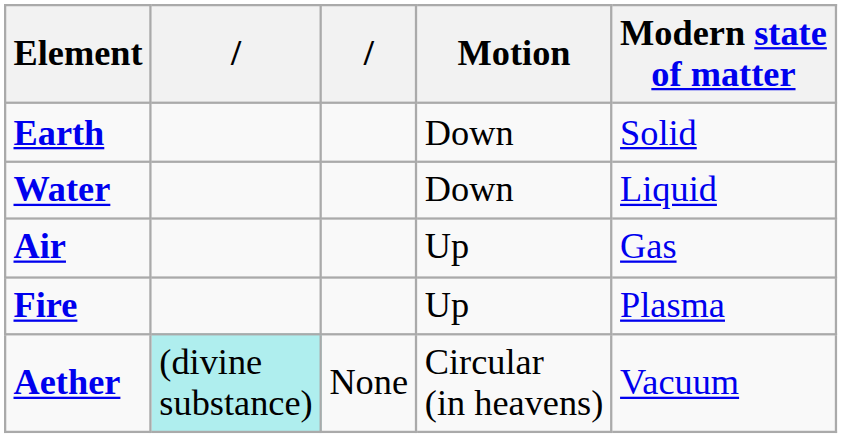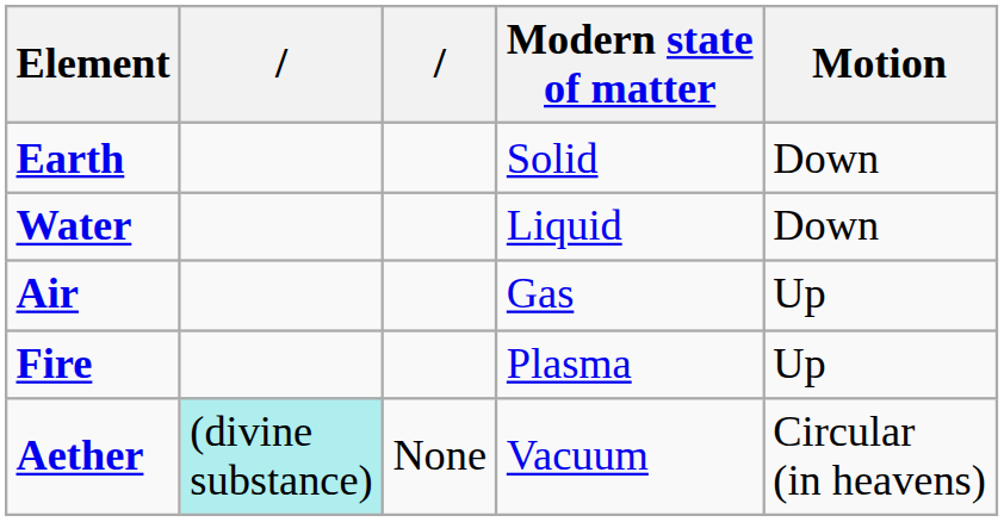 <table class="wikitable">
 <tr>
 <th>Element</th>
 <th>/</th>
 <th>/</th>
+<th>Modern <a href='#'>state<br>of matter</a></th>
 <th>Motion</th>
-<th>Modern <a href='#'>state<br>of matter</a></th>
 </tr>
 <tr>
 <td><strong><a href='#'>Earth</a></strong></td>
 <td></td>
 <td></td>
+<td><a href='#'>Solid</a></td>
 <td>Down</td>
-<td><a href='#'>Solid</a></td>
 </tr>
 <tr>
 <td><strong><a href='#'>Water</a></strong></td>
 <td></td>
 <td></td>
+<td><a href='#'>Liquid</a></td>
 <td>Down</td>
-<td><a href='#'>Liquid</a></td>
 </tr>
 <tr>
 <td><strong><a href='#'>Air</a></strong></td>
 <td></td>
 <td></td>
+<td><a href='#'>Gas</a></td>
 <td>Up</td>
-<td><a href='#'>Gas</a></td>
 </tr>
 <tr>
 <td><strong><a href='#'>Fire</a></strong></td>
 <td></td>
 <td></td>
+<td><a href='#'>Plasma</a></td>
 <td>Up</td>
-<td><a href='#'>Plasma</a></td>
 </tr>
 <tr>
 <td><strong><a href='#'>Aether</a></strong></td>
 <td style="background: paleturquoise;">(divine<br>substance)</td>
 <td>None</td>
+<td><a href='#'>Vacuum</a></td>
 <td>Circular<br>(in heavens)</td>
-<td><a href='#'>Vacuum</a></td>
 </tr>
 </table>
